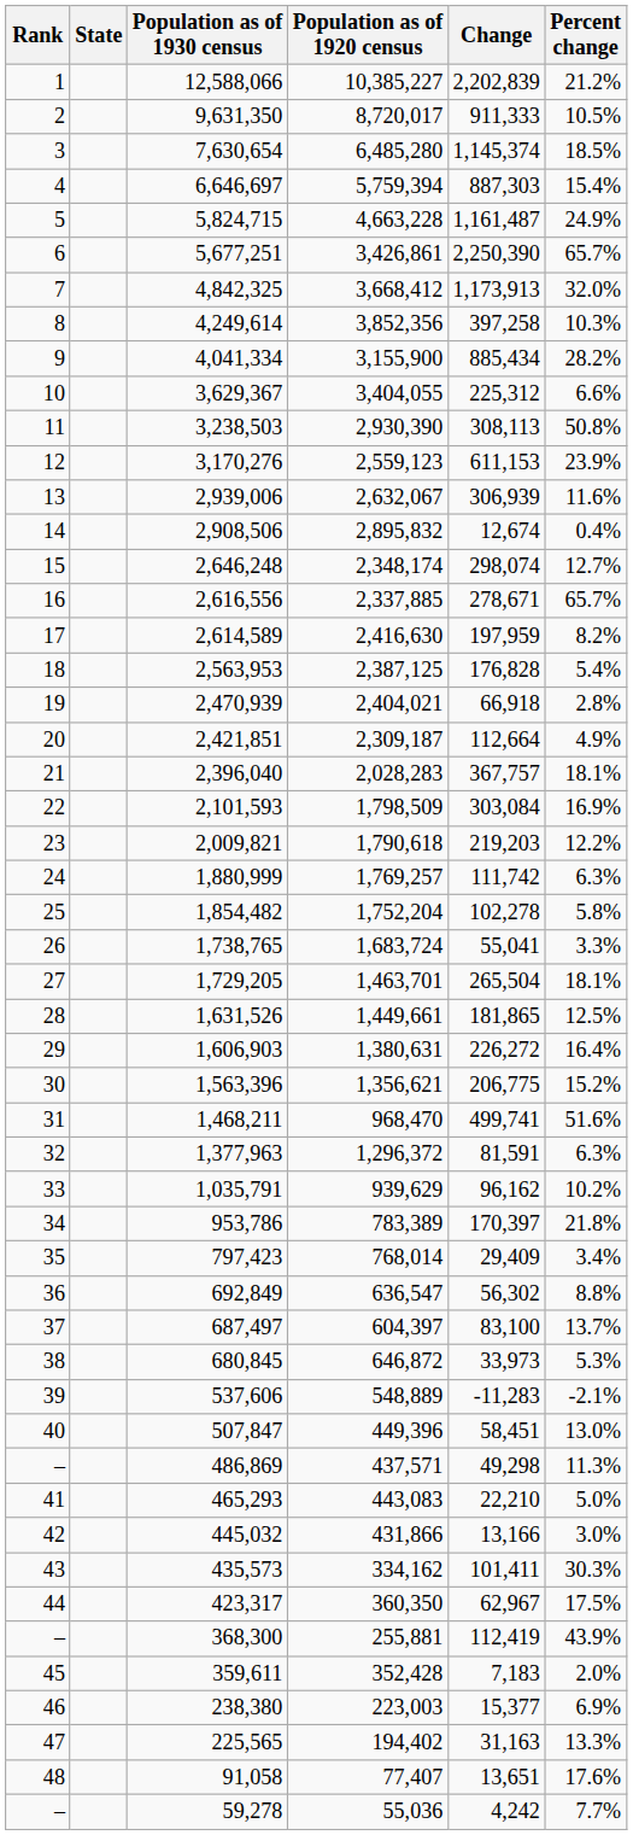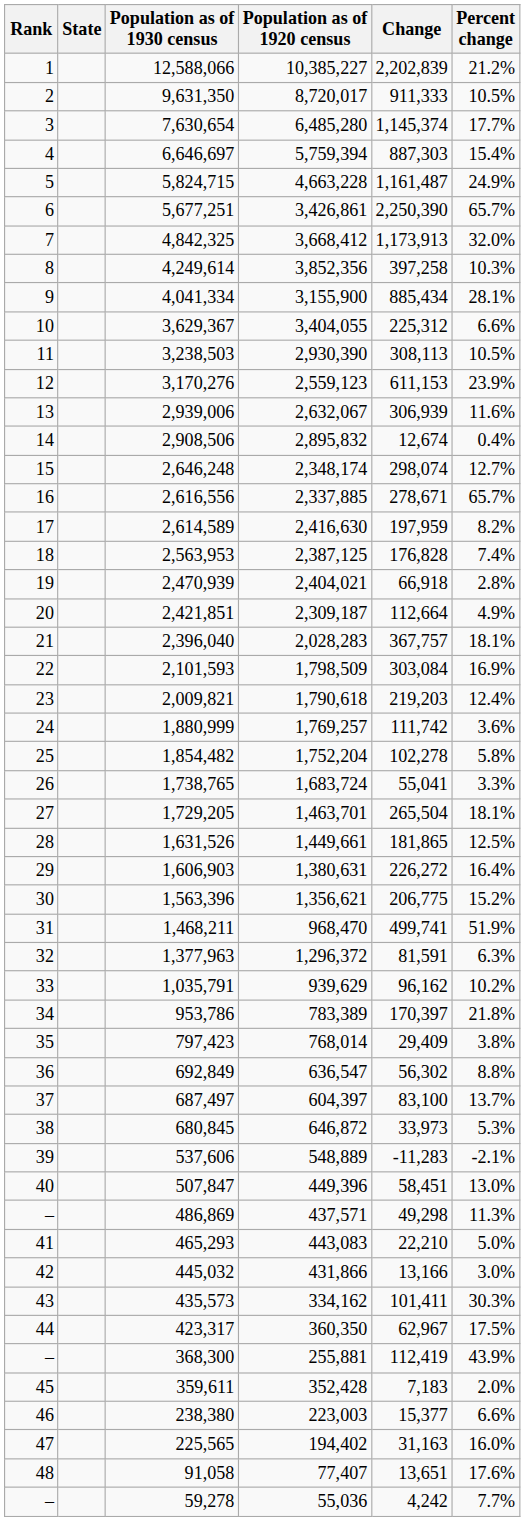 <table class="wikitable sortable" style="text-align: right;">
 <tr>
 <th style="width:40px" style="text-align: center;">Rank</th>
 <th style="text-align: center;">State</th>
 <th style="text-align: center;" data-sort-type="number">Population as of<br>1930 census</th>
 <th style="text-align: center;" data-sort-type="number">Population as of<br>1920 census</th>
 <th style="text-align: center;" data-sort-type="number">Change</th>
 <th style="text-align: center;" data-sort-type="number">Percent<br>change</th>
 </tr>
 <tr>
 <td>1</td>
 <td style="text-align: left;"></td>
 <td>12,588,066</td>
 <td>10,385,227</td>
 <td>2,202,839 </td>
 <td>21.2% </td>
 </tr>
 <tr>
 <td>2</td>
 <td style="text-align: left;"></td>
 <td>9,631,350</td>
 <td>8,720,017</td>
 <td>911,333 </td>
 <td>10.5% </td>
 </tr>
 <tr>
 <td>3</td>
 <td style="text-align: left;"></td>
 <td>7,630,654</td>
 <td>6,485,280</td>
 <td>1,145,374 </td>
-<td>18.5% </td>
+<td>17.7% </td>
 </tr>
 <tr>
 <td>4</td>
 <td style="text-align: left;"></td>
 <td>6,646,697</td>
 <td>5,759,394</td>
 <td>887,303 </td>
 <td>15.4% </td>
 </tr>
 <tr>
 <td>5</td>
 <td style="text-align: left;"></td>
 <td>5,824,715</td>
 <td>4,663,228</td>
 <td>1,161,487 </td>
 <td>24.9% </td>
 </tr>
 <tr>
 <td>6</td>
 <td style="text-align: left;"></td>
 <td>5,677,251</td>
 <td>3,426,861</td>
 <td>2,250,390 </td>
 <td>65.7% </td>
 </tr>
 <tr>
 <td>7</td>
 <td style="text-align: left;"></td>
 <td>4,842,325</td>
 <td>3,668,412</td>
 <td>1,173,913 </td>
 <td>32.0% </td>
 </tr>
 <tr>
 <td>8</td>
 <td style="text-align: left;"></td>
 <td>4,249,614</td>
 <td>3,852,356</td>
 <td>397,258 </td>
 <td>10.3% </td>
 </tr>
 <tr>
 <td>9</td>
 <td style="text-align: left;"></td>
 <td>4,041,334</td>
 <td>3,155,900</td>
 <td>885,434 </td>
-<td>28.2% </td>
+<td>28.1% </td>
 </tr>
 <tr>
 <td>10</td>
 <td style="text-align: left;"></td>
 <td>3,629,367</td>
 <td>3,404,055</td>
 <td>225,312 </td>
 <td>6.6% </td>
 </tr>
 <tr>
 <td>11</td>
 <td style="text-align: left;"></td>
 <td>3,238,503</td>
 <td>2,930,390</td>
 <td>308,113 </td>
-<td>50.8% </td>
+<td>10.5% </td>
 </tr>
 <tr>
 <td>12</td>
 <td style="text-align: left;"></td>
 <td>3,170,276</td>
 <td>2,559,123</td>
 <td>611,153 </td>
 <td>23.9% </td>
 </tr>
 <tr>
 <td>13</td>
 <td style="text-align: left;"></td>
 <td>2,939,006</td>
 <td>2,632,067</td>
 <td>306,939 </td>
 <td>11.6% </td>
 </tr>
 <tr>
 <td>14</td>
 <td style="text-align: left;"></td>
 <td>2,908,506</td>
 <td>2,895,832</td>
 <td>12,674 </td>
 <td>0.4% </td>
 </tr>
 <tr>
 <td>15</td>
 <td style="text-align: left;"></td>
 <td>2,646,248</td>
 <td>2,348,174</td>
 <td>298,074 </td>
 <td>12.7% </td>
 </tr>
 <tr>
 <td>16</td>
 <td style="text-align: left;"></td>
 <td>2,616,556</td>
 <td>2,337,885</td>
 <td>278,671 </td>
 <td>65.7% </td>
 </tr>
 <tr>
 <td>17</td>
 <td style="text-align: left;"></td>
 <td>2,614,589</td>
 <td>2,416,630</td>
 <td>197,959 </td>
 <td>8.2% </td>
 </tr>
 <tr>
 <td>18</td>
 <td style="text-align: left;"></td>
 <td>2,563,953</td>
 <td>2,387,125</td>
 <td>176,828 </td>
-<td>5.4% </td>
+<td>7.4% </td>
 </tr>
 <tr>
 <td>19</td>
 <td style="text-align: left;"></td>
 <td>2,470,939</td>
 <td>2,404,021</td>
 <td>66,918 </td>
 <td>2.8% </td>
 </tr>
 <tr>
 <td>20</td>
 <td style="text-align: left;"></td>
 <td>2,421,851</td>
 <td>2,309,187</td>
 <td>112,664 </td>
 <td>4.9% </td>
 </tr>
 <tr>
 <td>21</td>
 <td style="text-align: left;"></td>
 <td>2,396,040</td>
 <td>2,028,283</td>
 <td>367,757 </td>
 <td>18.1% </td>
 </tr>
 <tr>
 <td>22</td>
 <td style="text-align: left;"></td>
 <td>2,101,593</td>
 <td>1,798,509</td>
 <td>303,084 </td>
 <td>16.9% </td>
 </tr>
 <tr>
 <td>23</td>
 <td style="text-align: left;"></td>
 <td>2,009,821</td>
 <td>1,790,618</td>
 <td>219,203 </td>
-<td>12.2% </td>
+<td>12.4% </td>
 </tr>
 <tr>
 <td>24</td>
 <td style="text-align: left;"></td>
 <td>1,880,999</td>
 <td>1,769,257</td>
 <td>111,742 </td>
-<td>6.3% </td>
+<td>3.6% </td>
 </tr>
 <tr>
 <td>25</td>
 <td style="text-align: left;"></td>
 <td>1,854,482</td>
 <td>1,752,204</td>
 <td>102,278 </td>
 <td>5.8% </td>
 </tr>
 <tr>
 <td>26</td>
 <td style="text-align: left;"></td>
 <td>1,738,765</td>
 <td>1,683,724</td>
 <td>55,041 </td>
 <td>3.3% </td>
 </tr>
 <tr>
 <td>27</td>
 <td style="text-align: left;"></td>
 <td>1,729,205</td>
 <td>1,463,701</td>
 <td>265,504 </td>
 <td>18.1% </td>
 </tr>
 <tr>
 <td>28</td>
 <td style="text-align: left;"></td>
 <td>1,631,526</td>
 <td>1,449,661</td>
 <td>181,865 </td>
 <td>12.5% </td>
 </tr>
 <tr>
 <td>29</td>
 <td style="text-align: left;"></td>
 <td>1,606,903</td>
 <td>1,380,631</td>
 <td>226,272 </td>
 <td>16.4% </td>
 </tr>
 <tr>
 <td>30</td>
 <td style="text-align: left;"></td>
 <td>1,563,396</td>
 <td>1,356,621</td>
 <td>206,775 </td>
 <td>15.2% </td>
 </tr>
 <tr>
 <td>31</td>
 <td style="text-align: left;"></td>
 <td>1,468,211</td>
 <td>968,470</td>
 <td>499,741 </td>
-<td>51.6% </td>
+<td>51.9% </td>
 </tr>
 <tr>
 <td>32</td>
 <td style="text-align: left;"></td>
 <td>1,377,963</td>
 <td>1,296,372</td>
 <td>81,591 </td>
 <td>6.3% </td>
 </tr>
 <tr>
 <td>33</td>
 <td style="text-align: left;"></td>
 <td>1,035,791</td>
 <td>939,629</td>
 <td>96,162 </td>
 <td>10.2% </td>
 </tr>
 <tr>
 <td>34</td>
 <td style="text-align: left;"></td>
 <td>953,786</td>
 <td>783,389</td>
 <td>170,397 </td>
 <td>21.8% </td>
 </tr>
 <tr>
 <td>35</td>
 <td style="text-align: left;"></td>
 <td>797,423</td>
 <td>768,014</td>
 <td>29,409 </td>
-<td>3.4% </td>
+<td>3.8% </td>
 </tr>
 <tr>
 <td>36</td>
 <td style="text-align: left;"></td>
 <td>692,849</td>
 <td>636,547</td>
 <td>56,302 </td>
 <td>8.8% </td>
 </tr>
 <tr>
 <td>37</td>
 <td style="text-align: left;"></td>
 <td>687,497</td>
 <td>604,397</td>
 <td>83,100 </td>
 <td>13.7% </td>
 </tr>
 <tr>
 <td>38</td>
 <td style="text-align: left;"></td>
 <td>680,845</td>
 <td>646,872</td>
 <td>33,973 </td>
 <td>5.3% </td>
 </tr>
 <tr>
 <td>39</td>
 <td style="text-align: left;"></td>
 <td>537,606</td>
 <td>548,889</td>
 <td>-11,283 </td>
 <td>-2.1% </td>
 </tr>
 <tr>
 <td>40</td>
 <td style="text-align: left;"></td>
 <td>507,847</td>
 <td>449,396</td>
 <td>58,451 </td>
 <td>13.0% </td>
 </tr>
 <tr>
 <td>–</td>
 <td style="text-align: left;"></td>
 <td>486,869</td>
 <td>437,571</td>
 <td>49,298 </td>
 <td>11.3% </td>
 </tr>
 <tr>
 <td>41</td>
 <td style="text-align: left;"></td>
 <td>465,293</td>
 <td>443,083</td>
 <td>22,210 </td>
 <td>5.0% </td>
 </tr>
 <tr>
 <td>42</td>
 <td style="text-align: left;"></td>
 <td>445,032</td>
 <td>431,866</td>
 <td>13,166 </td>
 <td>3.0% </td>
 </tr>
 <tr>
 <td>43</td>
 <td style="text-align: left;"></td>
 <td>435,573</td>
 <td>334,162</td>
 <td>101,411 </td>
 <td>30.3% </td>
 </tr>
 <tr>
 <td>44</td>
 <td style="text-align: left;"></td>
 <td>423,317</td>
 <td>360,350</td>
 <td>62,967 </td>
 <td>17.5% </td>
 </tr>
 <tr>
 <td>–</td>
 <td style="text-align: left;"></td>
 <td>368,300</td>
 <td>255,881</td>
 <td>112,419 </td>
 <td>43.9% </td>
 </tr>
 <tr>
 <td>45</td>
 <td style="text-align: left;"></td>
 <td>359,611</td>
 <td>352,428</td>
 <td>7,183 </td>
 <td>2.0% </td>
 </tr>
 <tr>
 <td>46</td>
 <td style="text-align: left;"></td>
 <td>238,380</td>
 <td>223,003</td>
 <td>15,377 </td>
-<td>6.9% </td>
+<td>6.6% </td>
 </tr>
 <tr>
 <td>47</td>
 <td style="text-align: left;"></td>
 <td>225,565</td>
 <td>194,402</td>
 <td>31,163 </td>
-<td>13.3% </td>
+<td>16.0% </td>
 </tr>
 <tr>
 <td>48</td>
 <td style="text-align: left;"></td>
 <td>91,058</td>
 <td>77,407</td>
 <td>13,651 </td>
 <td>17.6% </td>
 </tr>
 <tr>
 <td>–</td>
 <td style="text-align: left;"></td>
 <td>59,278</td>
 <td>55,036</td>
 <td>4,242 </td>
 <td>7.7% </td>
 </tr>
 </table>
